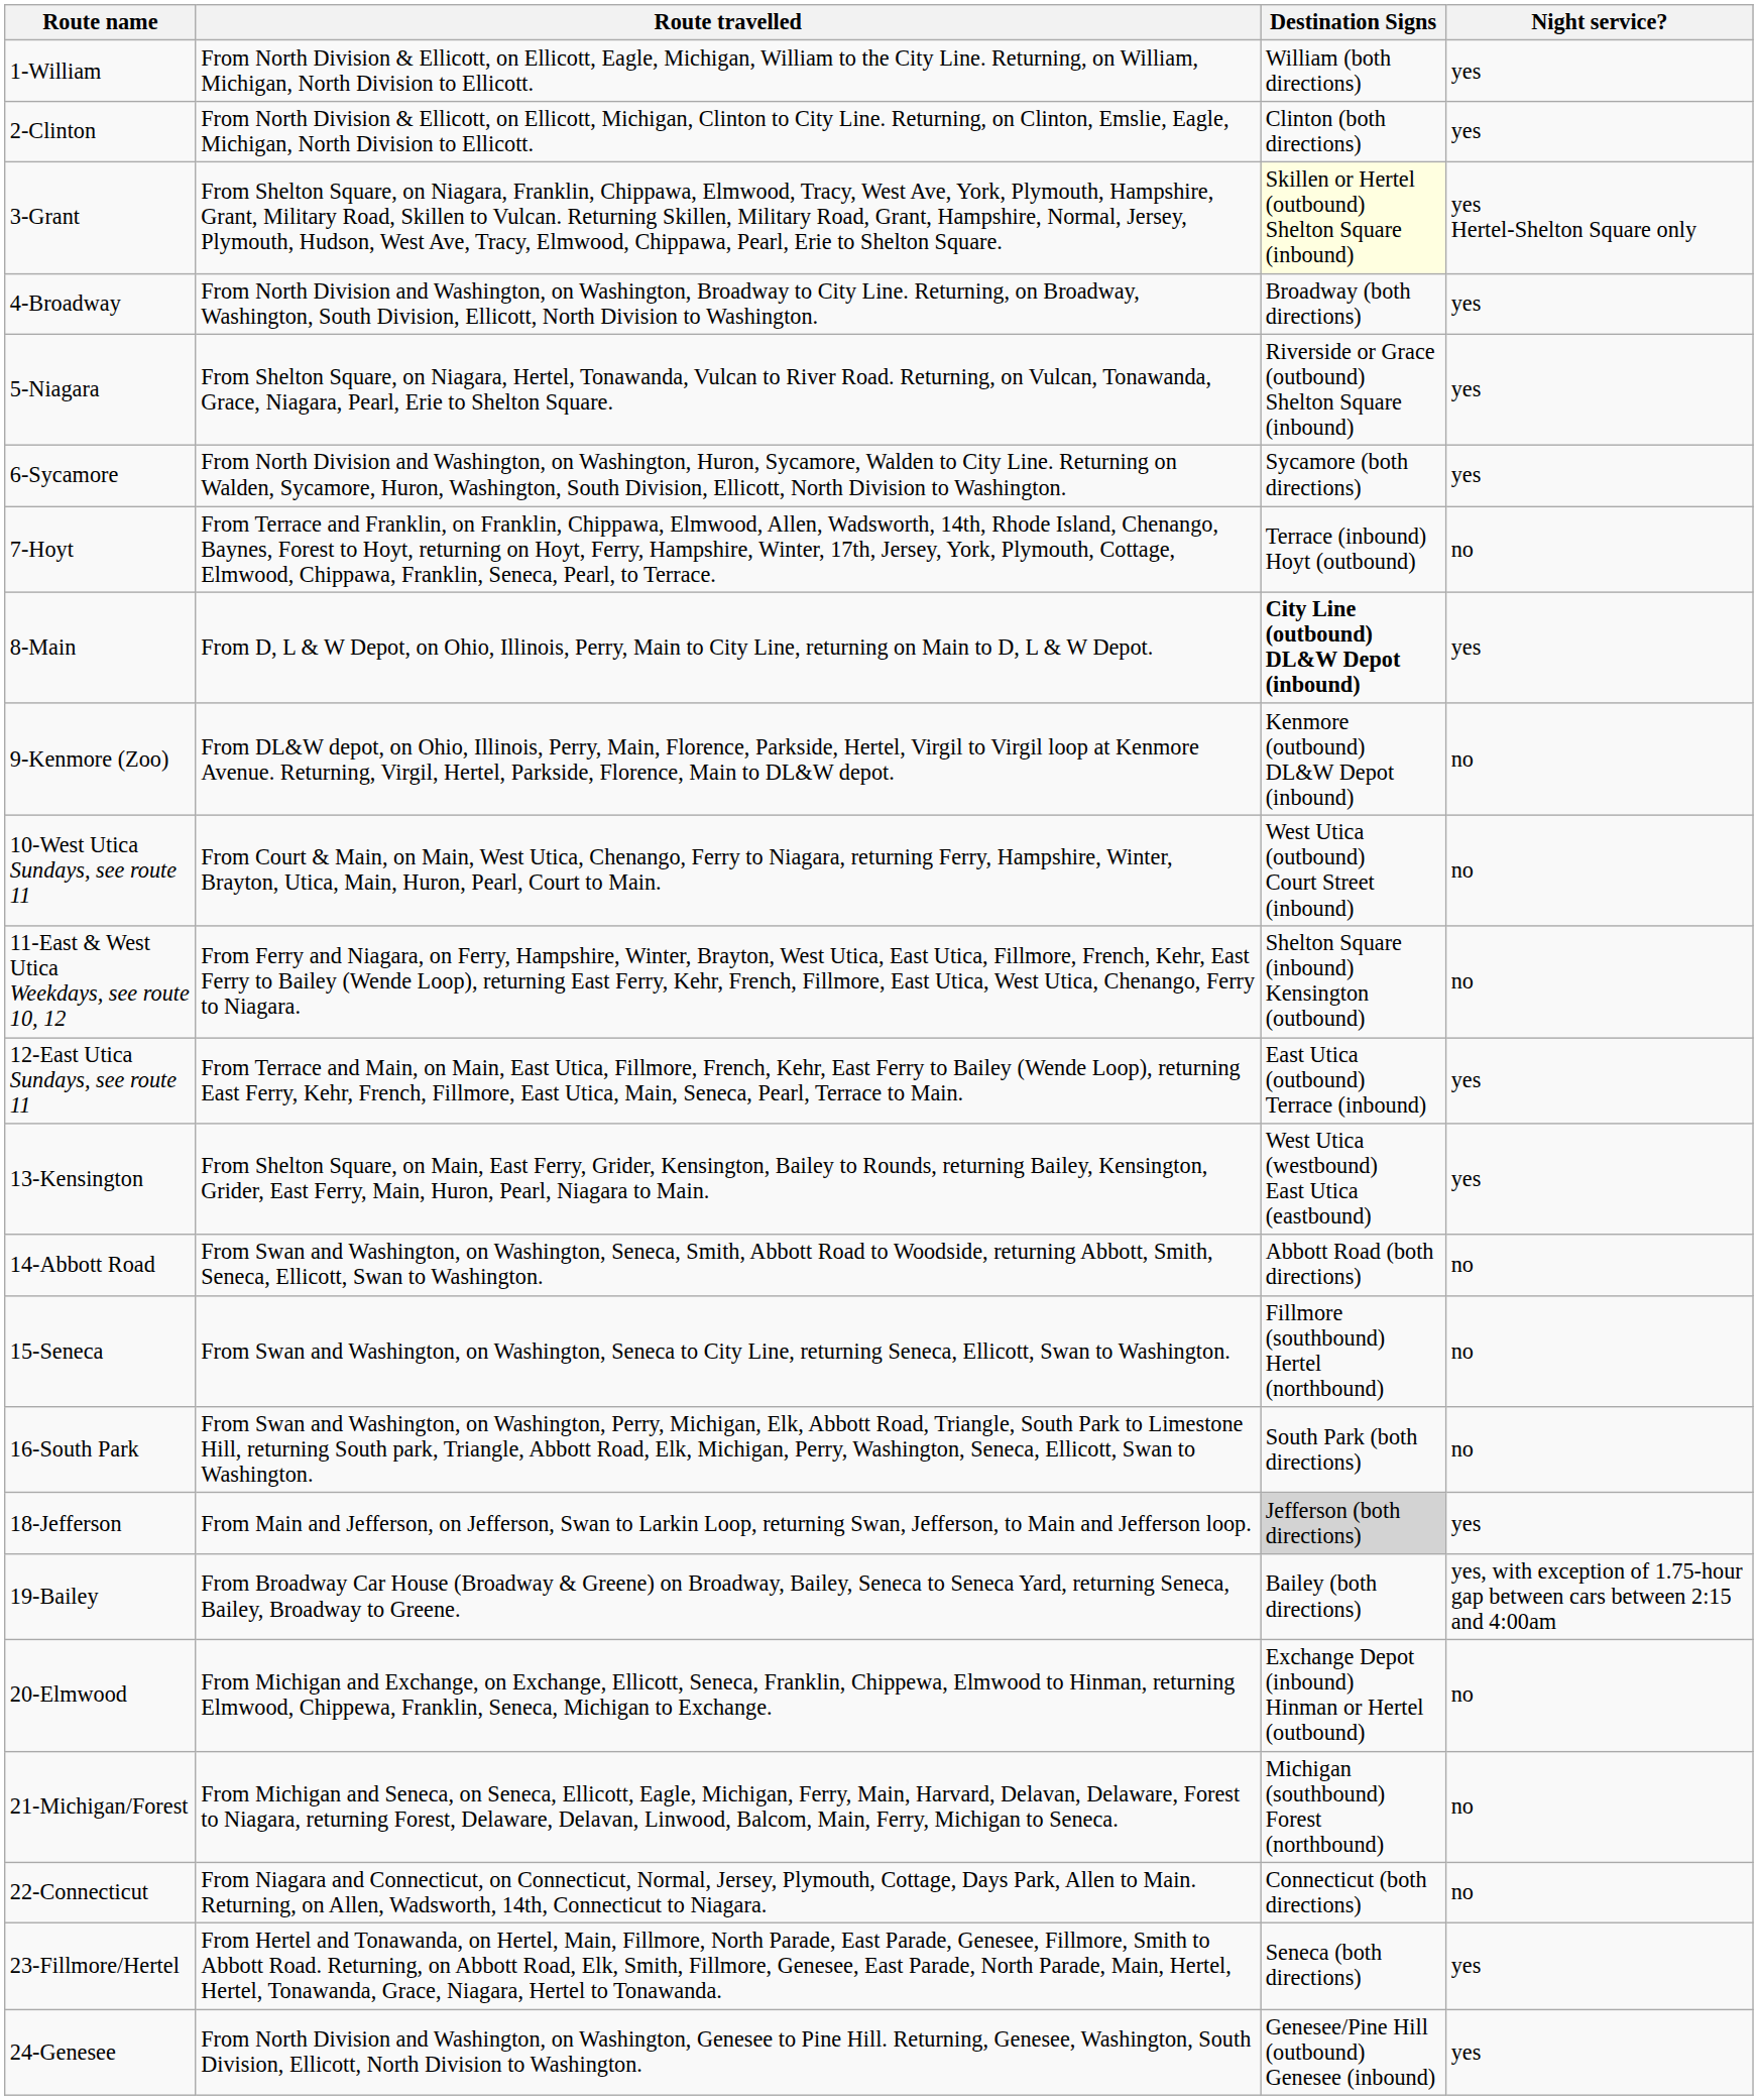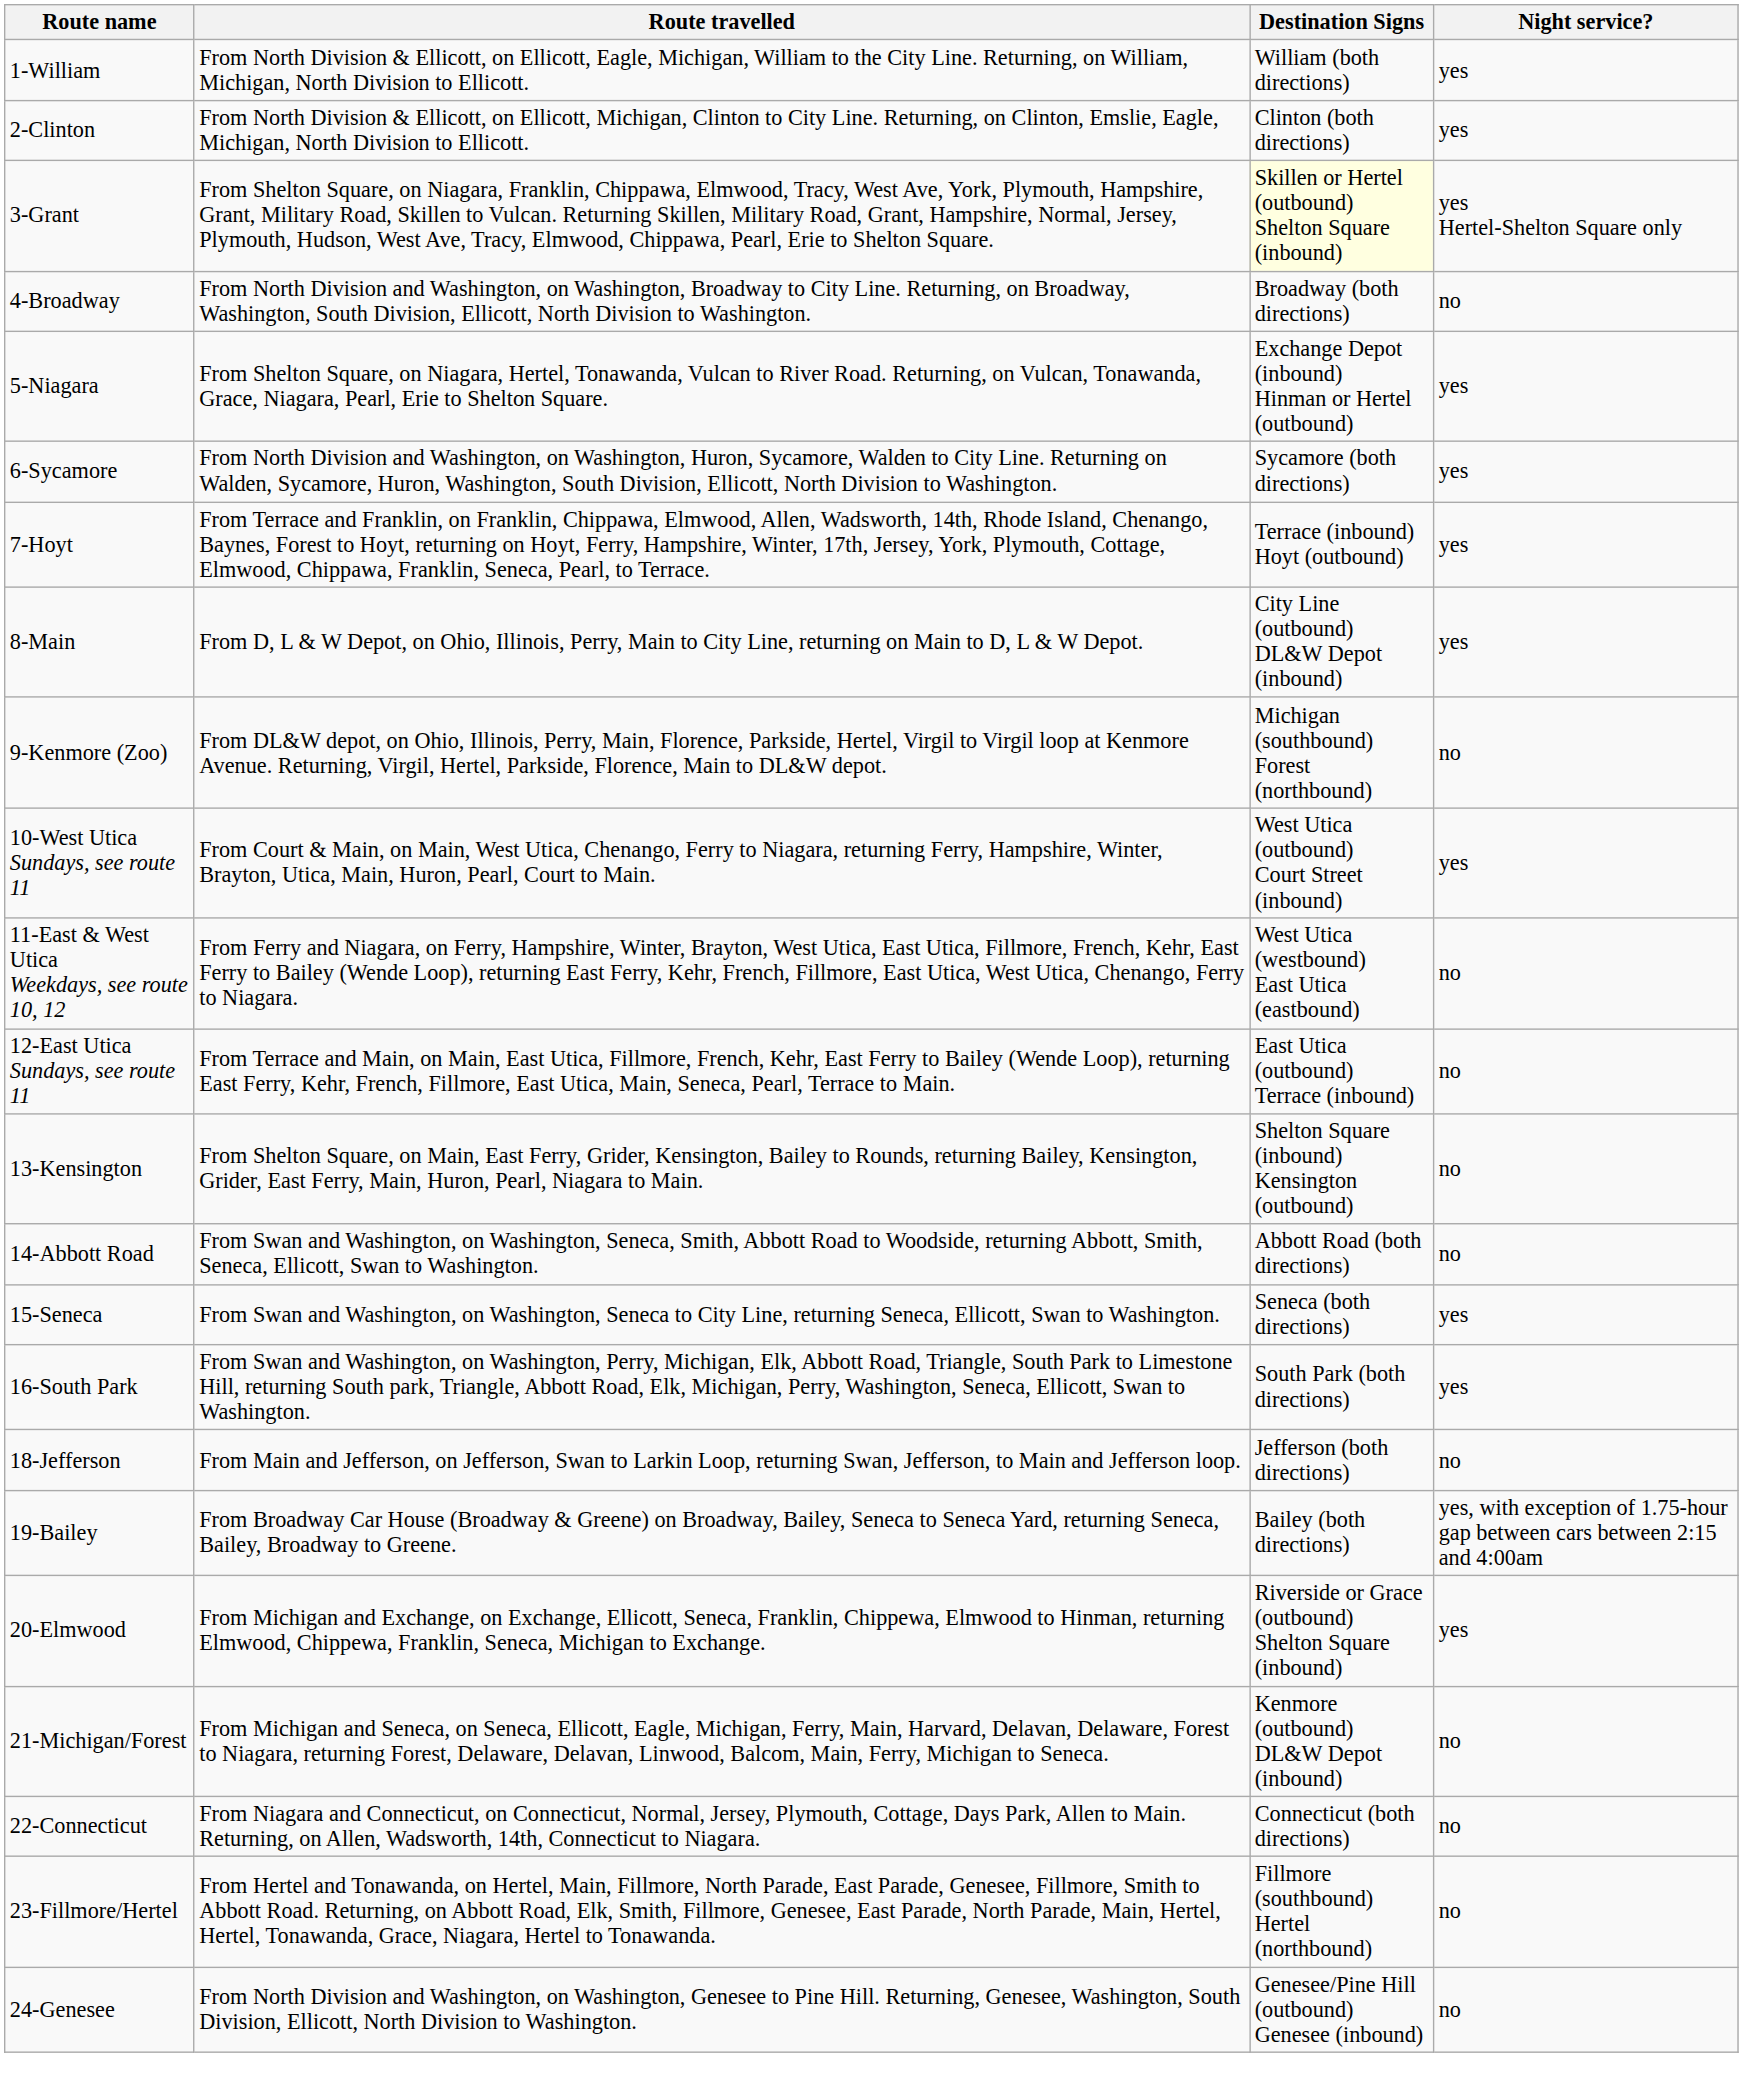 <table class="wikitable" border="1">
 <tr>
 <th>Route name</th>
 <th>Route travelled</th>
 <th>Destination Signs</th>
 <th>Night service?</th>
 </tr>
 <tr>
 <td>1-William</td>
 <td>From North Division & Ellicott, on Ellicott, Eagle, Michigan, William to the City Line.  Returning, on William, Michigan, North Division to Ellicott.</td>
 <td>William (both directions)</td>
 <td>yes</td>
 </tr>
 <tr>
 <td>2-Clinton</td>
 <td>From North Division & Ellicott, on Ellicott, Michigan, Clinton to City Line.  Returning, on Clinton, Emslie, Eagle, Michigan, North Division to Ellicott.</td>
 <td>Clinton (both directions)</td>
 <td>yes</td>
 </tr>
 <tr>
 <td>3-Grant</td>
 <td>From Shelton Square, on Niagara, Franklin, Chippawa, Elmwood, Tracy, West Ave, York, Plymouth, Hampshire, Grant, Military Road, Skillen to Vulcan.  Returning Skillen, Military Road, Grant, Hampshire, Normal, Jersey, Plymouth, Hudson, West Ave, Tracy, Elmwood, Chippawa, Pearl, Erie to Shelton Square.</td>
 <td style="background: lightyellow;">Skillen or Hertel (outbound)<br>Shelton Square (inbound)</td>
 <td>yes<br>Hertel-Shelton Square only</td>
 </tr>
 <tr>
 <td>4-Broadway</td>
 <td>From North Division and Washington, on Washington, Broadway to City Line.  Returning, on Broadway, Washington, South Division, Ellicott, North Division to Washington.</td>
 <td>Broadway (both directions)</td>
-<td>yes</td>
+<td>no</td>
 </tr>
 <tr>
 <td>5-Niagara</td>
 <td>From Shelton Square, on Niagara, Hertel, Tonawanda, Vulcan to River Road.  Returning, on Vulcan, Tonawanda, Grace, Niagara, Pearl, Erie to Shelton Square.</td>
-<td>Riverside or Grace (outbound)<br>Shelton Square (inbound)</td>
+<td>Exchange Depot (inbound)<br>Hinman or Hertel (outbound)</td>
 <td>yes</td>
 </tr>
 <tr>
 <td>6-Sycamore</td>
 <td>From North Division and Washington, on Washington, Huron, Sycamore, Walden to City Line.  Returning on Walden, Sycamore, Huron, Washington, South Division, Ellicott, North Division to Washington.</td>
 <td>Sycamore (both directions)</td>
 <td>yes</td>
 </tr>
 <tr>
 <td>7-Hoyt</td>
 <td>From Terrace and Franklin, on Franklin, Chippawa, Elmwood, Allen, Wadsworth, 14th, Rhode Island, Chenango, Baynes, Forest to Hoyt, returning on Hoyt, Ferry, Hampshire, Winter, 17th, Jersey, York, Plymouth, Cottage, Elmwood, Chippawa, Franklin, Seneca, Pearl, to Terrace.</td>
 <td>Terrace (inbound)<br>Hoyt (outbound)</td>
-<td>no</td>
+<td>yes</td>
 </tr>
 <tr>
 <td>8-Main</td>
 <td>From D, L & W Depot, on Ohio, Illinois, Perry, Main to City Line, returning on Main to D, L & W Depot.</td>
-<td><strong>City Line (outbound)<br>DL&W Depot (inbound)</strong></td>
+<td>City Line (outbound)<br>DL&W Depot (inbound)</td>
 <td>yes</td>
 </tr>
 <tr>
 <td>9-Kenmore (Zoo)</td>
 <td>From DL&W depot, on Ohio, Illinois, Perry, Main, Florence, Parkside, Hertel, Virgil to Virgil loop at Kenmore Avenue.  Returning, Virgil, Hertel, Parkside, Florence, Main to DL&W depot.</td>
-<td>Kenmore (outbound)<br>DL&W Depot (inbound)</td>
+<td>Michigan (southbound)<br>Forest (northbound)</td>
 <td>no</td>
 </tr>
 <tr>
 <td>10-West Utica<br><em>Sundays, see route 11</em></td>
 <td>From Court & Main, on Main, West Utica, Chenango, Ferry to Niagara, returning Ferry, Hampshire, Winter, Brayton, Utica, Main, Huron, Pearl, Court to Main.</td>
 <td>West Utica (outbound)<br>Court Street (inbound)</td>
-<td>no</td>
+<td>yes</td>
 </tr>
 <tr>
 <td>11-East & West Utica<br><em>Weekdays, see route 10, 12</em></td>
 <td>From Ferry and Niagara, on Ferry, Hampshire, Winter, Brayton, West Utica, East Utica, Fillmore, French, Kehr, East Ferry to Bailey (Wende Loop), returning East Ferry, Kehr, French, Fillmore, East Utica, West Utica, Chenango, Ferry to Niagara.</td>
-<td>Shelton Square (inbound)<br>Kensington (outbound)</td>
+<td>West Utica (westbound)<br>East Utica (eastbound)</td>
 <td>no</td>
 </tr>
 <tr>
 <td>12-East Utica<br><em>Sundays, see route 11</em></td>
 <td>From Terrace and Main, on Main, East Utica, Fillmore, French, Kehr, East Ferry to Bailey (Wende Loop), returning East Ferry, Kehr, French, Fillmore, East Utica, Main, Seneca, Pearl, Terrace to Main.</td>
 <td>East Utica (outbound)<br>Terrace (inbound)</td>
-<td>yes</td>
+<td>no</td>
 </tr>
 <tr>
 <td>13-Kensington</td>
 <td>From Shelton Square, on Main, East Ferry, Grider, Kensington, Bailey to Rounds, returning Bailey, Kensington, Grider, East Ferry, Main, Huron, Pearl, Niagara to Main.</td>
-<td>West Utica (westbound)<br>East Utica (eastbound)</td>
-<td>yes</td>
+<td>Shelton Square (inbound)<br>Kensington (outbound)</td>
+<td>no</td>
 </tr>
 <tr>
 <td>14-Abbott Road</td>
 <td>From Swan and Washington, on Washington, Seneca, Smith, Abbott Road to Woodside, returning Abbott, Smith, Seneca, Ellicott, Swan to Washington.</td>
 <td>Abbott Road (both directions)</td>
 <td>no</td>
 </tr>
 <tr>
 <td>15-Seneca</td>
 <td>From Swan and Washington, on Washington, Seneca to City Line, returning Seneca, Ellicott, Swan to Washington.</td>
-<td>Fillmore (southbound)<br>Hertel (northbound)</td>
-<td>no</td>
+<td>Seneca (both directions)</td>
+<td>yes</td>
 </tr>
 <tr>
 <td>16-South Park</td>
 <td>From Swan and Washington, on Washington, Perry, Michigan, Elk, Abbott Road, Triangle, South Park to Limestone Hill, returning South park, Triangle, Abbott Road, Elk, Michigan, Perry, Washington, Seneca, Ellicott, Swan to Washington.</td>
 <td>South Park (both directions)</td>
-<td>no</td>
+<td>yes</td>
 </tr>
 <tr>
 <td>18-Jefferson</td>
 <td>From Main and Jefferson, on Jefferson, Swan to Larkin Loop, returning Swan, Jefferson, to Main and Jefferson loop.</td>
-<td style="background: lightgrey;">Jefferson (both directions)</td>
-<td>yes</td>
+<td>Jefferson (both directions)</td>
+<td>no</td>
 </tr>
 <tr>
 <td>19-Bailey</td>
 <td>From Broadway Car House (Broadway & Greene) on Broadway, Bailey, Seneca to Seneca Yard, returning Seneca, Bailey, Broadway to Greene.</td>
 <td>Bailey (both directions)</td>
 <td>yes, with exception of 1.75-hour gap between cars between 2:15 and 4:00am</td>
 </tr>
 <tr>
 <td>20-Elmwood</td>
 <td>From Michigan and Exchange, on Exchange, Ellicott, Seneca, Franklin, Chippewa, Elmwood to Hinman, returning Elmwood, Chippewa, Franklin, Seneca, Michigan to Exchange.</td>
-<td>Exchange Depot (inbound)<br>Hinman or Hertel (outbound)</td>
-<td>no</td>
+<td>Riverside or Grace (outbound)<br>Shelton Square (inbound)</td>
+<td>yes</td>
 </tr>
 <tr>
 <td>21-Michigan/Forest</td>
 <td>From Michigan and Seneca, on Seneca, Ellicott, Eagle, Michigan, Ferry, Main, Harvard, Delavan, Delaware, Forest to Niagara, returning Forest, Delaware, Delavan, Linwood, Balcom, Main, Ferry, Michigan to Seneca.</td>
-<td>Michigan (southbound)<br>Forest (northbound)</td>
+<td>Kenmore (outbound)<br>DL&W Depot (inbound)</td>
 <td>no</td>
 </tr>
 <tr>
 <td>22-Connecticut</td>
 <td>From Niagara and Connecticut, on Connecticut, Normal, Jersey, Plymouth, Cottage, Days Park, Allen to Main.  Returning, on Allen, Wadsworth, 14th, Connecticut to Niagara.</td>
 <td>Connecticut (both directions)</td>
 <td>no</td>
 </tr>
 <tr>
 <td>23-Fillmore/Hertel</td>
 <td>From Hertel and Tonawanda, on Hertel, Main, Fillmore, North Parade, East Parade, Genesee, Fillmore, Smith to Abbott Road.  Returning, on Abbott Road, Elk, Smith, Fillmore, Genesee, East Parade, North Parade, Main, Hertel, Hertel, Tonawanda, Grace, Niagara, Hertel to Tonawanda.</td>
-<td>Seneca (both directions)</td>
-<td>yes</td>
+<td>Fillmore (southbound)<br>Hertel (northbound)</td>
+<td>no</td>
 </tr>
 <tr>
 <td>24-Genesee</td>
 <td>From North Division and Washington, on Washington, Genesee to Pine Hill.  Returning, Genesee, Washington, South Division, Ellicott, North Division to Washington.</td>
 <td>Genesee/Pine Hill (outbound)<br>Genesee (inbound)</td>
-<td>yes</td>
+<td>no</td>
 </tr>
 </table>
